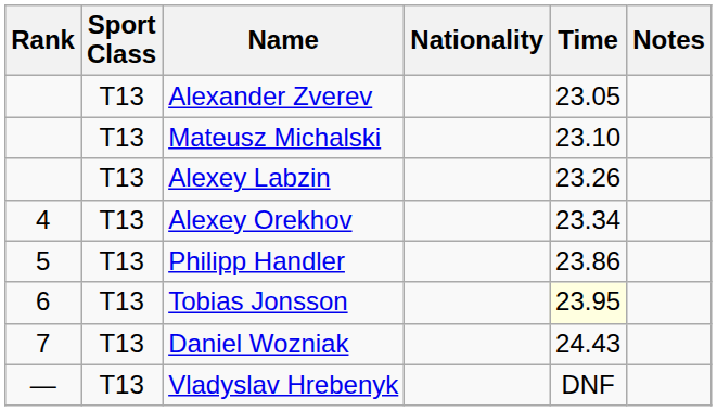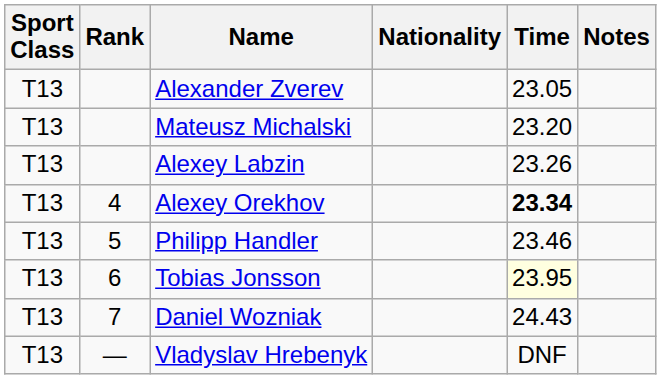 <table class="wikitable sortable" style="text-align:center">
 <tr>
+<th>Sport<br>Class</th>
 <th>Rank</th>
-<th>Sport<br>Class</th>
 <th>Name</th>
 <th>Nationality</th>
 <th>Time</th>
 <th>Notes</th>
 </tr>
 <tr>
+<td>T13</td>
 <td></td>
-<td>T13</td>
 <td align=left><a href='#'>Alexander Zverev</a></td>
 <td align=left></td>
 <td>23.05</td>
 <td></td>
 </tr>
 <tr>
+<td>T13</td>
 <td></td>
-<td>T13</td>
 <td align=left><a href='#'>Mateusz Michalski</a></td>
 <td align=left></td>
-<td>23.10</td>
+<td>23.20</td>
 <td></td>
 </tr>
 <tr>
+<td>T13</td>
 <td></td>
-<td>T13</td>
 <td align=left><a href='#'>Alexey Labzin</a></td>
 <td align=left></td>
 <td>23.26</td>
 <td></td>
 </tr>
 <tr>
+<td>T13</td>
 <td>4</td>
-<td>T13</td>
 <td align=left><a href='#'>Alexey Orekhov</a></td>
 <td align=left></td>
-<td>23.34</td>
+<td><strong>23.34</strong></td>
 <td></td>
 </tr>
 <tr>
+<td>T13</td>
 <td>5</td>
-<td>T13</td>
 <td align=left><a href='#'>Philipp Handler</a></td>
 <td align=left></td>
-<td>23.86</td>
+<td>23.46</td>
 <td></td>
 </tr>
 <tr>
+<td>T13</td>
 <td>6</td>
-<td>T13</td>
 <td align=left><a href='#'>Tobias Jonsson</a></td>
 <td align=left></td>
 <td style="background: lightyellow;">23.95</td>
 <td></td>
 </tr>
 <tr>
+<td>T13</td>
 <td>7</td>
-<td>T13</td>
 <td align=left><a href='#'>Daniel Wozniak</a></td>
 <td align=left></td>
 <td>24.43</td>
 <td></td>
 </tr>
 <tr>
+<td>T13</td>
 <td>—</td>
-<td>T13</td>
 <td align=left><a href='#'>Vladyslav Hrebenyk</a></td>
 <td align=left></td>
 <td>DNF</td>
 <td></td>
 </tr>
 </table>
